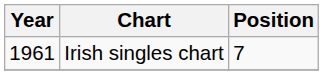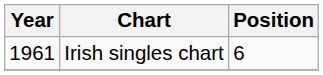 <table class="wikitable">
 <tr>
 <th>Year</th>
 <th>Chart</th>
 <th>Position</th>
 </tr>
 <tr>
 <td>1961</td>
 <td>Irish singles chart</td>
-<td>7</td>
+<td>6</td>
 </tr>
 <tr>
 </tr>
 </table>
